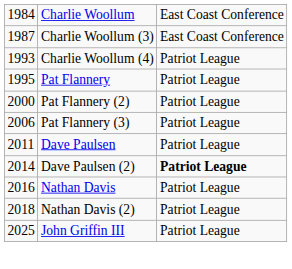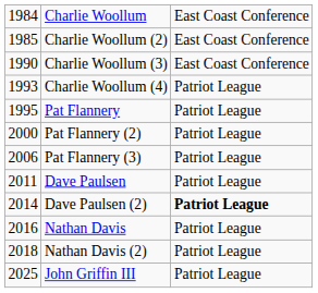 <table class="wikitable">
 <tr>
 <td>1984</td>
 <td><a href='#'>Charlie Woollum</a></td>
 <td>East Coast Conference</td>
 </tr>
 <tr>
-<td>1987</td>
+<td>1985</td>
+<td>Charlie Woollum (2)</td>
+<td>East Coast Conference</td>
+</tr>
+<tr>
+<td>1990</td>
 <td>Charlie Woollum (3)</td>
 <td>East Coast Conference</td>
 </tr>
 <tr>
 <td>1993</td>
 <td>Charlie Woollum (4)</td>
 <td>Patriot League</td>
 </tr>
 <tr>
 <td>1995</td>
 <td><a href='#'>Pat Flannery</a></td>
 <td>Patriot League</td>
 </tr>
 <tr>
 <td>2000</td>
 <td>Pat Flannery (2)</td>
 <td>Patriot League</td>
 </tr>
 <tr>
 <td>2006</td>
 <td>Pat Flannery (3)</td>
 <td>Patriot League</td>
 </tr>
 <tr>
 <td>2011</td>
 <td><a href='#'>Dave Paulsen</a></td>
 <td>Patriot League</td>
 </tr>
 <tr>
 <td>2014</td>
 <td>Dave Paulsen (2)</td>
 <td><strong>Patriot League</strong></td>
 </tr>
 <tr>
 <td>2016</td>
 <td><a href='#'>Nathan Davis</a></td>
 <td>Patriot League</td>
 </tr>
 <tr>
 <td>2018</td>
 <td>Nathan Davis (2)</td>
 <td>Patriot League</td>
 </tr>
 <tr>
 <td>2025</td>
 <td><a href='#'>John Griffin III</a></td>
 <td>Patriot League</td>
 </tr>
 </table>
